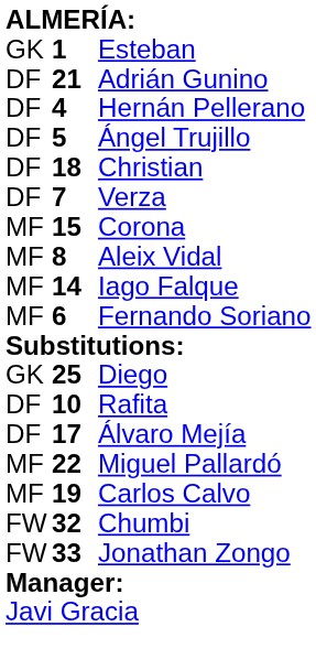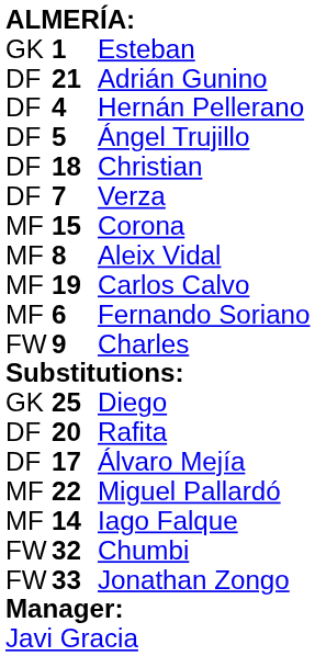 <table style="font-size: 90%" cellspacing="0" cellpadding="0" align="center">
 <tr>
 <td colspan=4><strong>ALMERÍA:</strong></td>
 </tr>
 <tr>
 <th width=25></th>
 <th width=25></th>
 </tr>
 <tr>
 <td>GK</td>
 <td><strong>1</strong></td>
 <td> <a href='#'>Esteban</a></td>
 </tr>
 <tr>
 <td>DF</td>
 <td><strong>21</strong></td>
 <td> <a href='#'>Adrián Gunino</a></td>
 </tr>
 <tr>
 <td>DF</td>
 <td><strong>4</strong></td>
 <td> <a href='#'>Hernán Pellerano</a></td>
 <td></td>
 </tr>
 <tr>
 <td>DF</td>
 <td><strong>5</strong></td>
 <td> <a href='#'>Ángel Trujillo</a></td>
 </tr>
 <tr>
 <td>DF</td>
 <td><strong>18</strong></td>
 <td> <a href='#'>Christian</a></td>
 </tr>
 <tr>
 <td>DF</td>
 <td><strong>7</strong></td>
 <td> <a href='#'>Verza</a></td>
 </tr>
 <tr>
 <td>MF</td>
 <td><strong>15</strong></td>
 <td> <a href='#'>Corona</a></td>
 <td></td>
 <td></td>
 </tr>
 <tr>
 <td>MF</td>
 <td><strong>8</strong></td>
 <td> <a href='#'>Aleix Vidal</a></td>
 </tr>
 <tr>
 <td>MF</td>
-<td><strong>14</strong></td>
-<td> <a href='#'>Iago Falque</a></td>
+<td><strong>19</strong></td>
+<td> <a href='#'>Carlos Calvo</a></td>
 <td></td>
 <td></td>
 </tr>
 <tr>
 <td>MF</td>
 <td><strong>6</strong></td>
 <td> <a href='#'>Fernando Soriano</a></td>
+</tr>
+<tr>
+<td>FW</td>
+<td><strong>9</strong></td>
+<td> <a href='#'>Charles</a></td>
+<td></td>
+<td></td>
 </tr>
 <tr>
 <td colspan=3><strong>Substitutions:</strong></td>
 </tr>
 <tr>
 <td>GK</td>
 <td><strong>25</strong></td>
 <td> <a href='#'>Diego</a></td>
 </tr>
 <tr>
 <td>DF</td>
-<td><strong>10</strong></td>
+<td><strong>20</strong></td>
 <td> <a href='#'>Rafita</a></td>
 </tr>
 <tr>
 <td>DF</td>
 <td><strong>17</strong></td>
 <td> <a href='#'>Álvaro Mejía</a></td>
 <td></td>
 <td></td>
 </tr>
 <tr>
 <td>MF</td>
 <td><strong>22</strong></td>
 <td> <a href='#'>Miguel Pallardó</a></td>
 </tr>
 <tr>
 <td>MF</td>
-<td><strong>19</strong></td>
-<td> <a href='#'>Carlos Calvo</a></td>
+<td><strong>14</strong></td>
+<td> <a href='#'>Iago Falque</a></td>
 <td></td>
 <td></td>
 </tr>
 <tr>
 <td>FW</td>
 <td><strong>32</strong></td>
 <td> <a href='#'>Chumbi</a></td>
 </tr>
 <tr>
 <td>FW</td>
 <td><strong>33</strong></td>
 <td> <a href='#'>Jonathan Zongo</a></td>
 <td></td>
 <td></td>
 </tr>
 <tr>
 <td colspan=3><strong>Manager:</strong></td>
 </tr>
 <tr>
 <td colspan=3> <a href='#'>Javi Gracia</a></td>
 </tr>
 </table>
